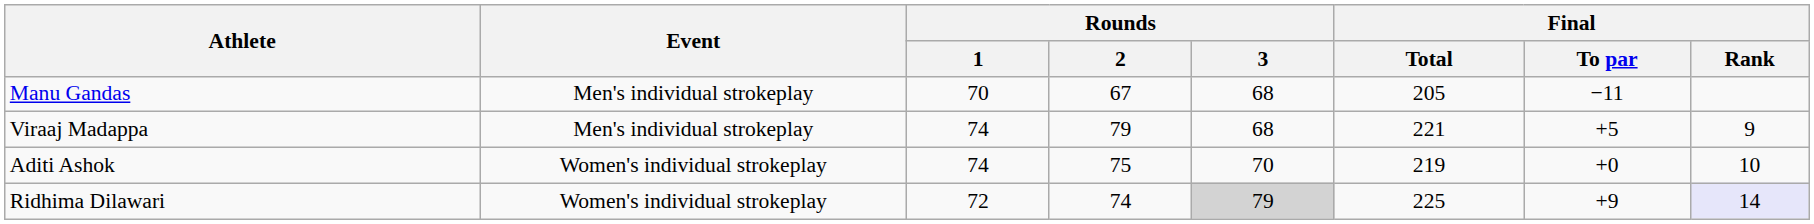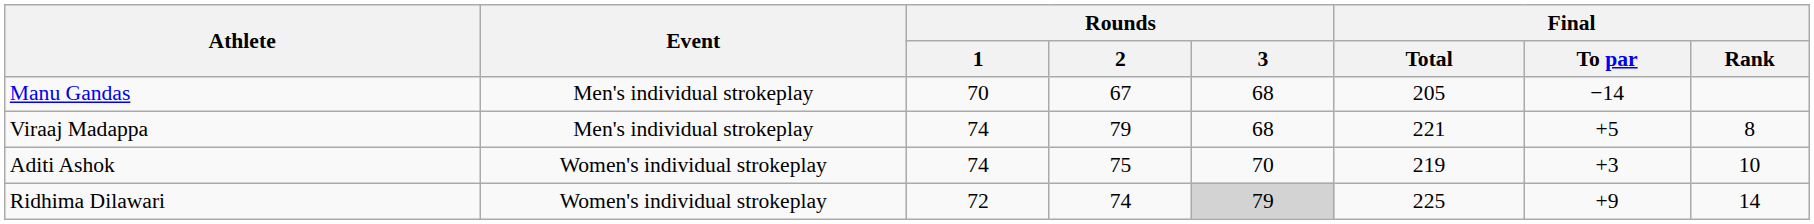 <table class=wikitable width="76%" style="font-size:90%;">
 <tr>
 <th rowspan="2" width="20%">Athlete</th>
 <th rowspan="2" width="18%">Event</th>
 <th colspan="3" width="18%">Rounds</th>
 <th colspan="3" width="20%">Final</th>
 </tr>
 <tr>
 <th width="6%">1</th>
 <th width="6%">2</th>
 <th width="6%">3</th>
 <th width="8%">Total</th>
 <th width="7%">To <a href='#'>par</a></th>
 <th width="5%">Rank</th>
 </tr>
 <tr>
 <td><a href='#'>Manu Gandas</a></td>
 <td align=center>Men's individual strokeplay</td>
 <td align=center>70</td>
 <td align=center>67</td>
 <td align=center>68</td>
 <td align=center>205</td>
-<td align=center>−11</td>
+<td align=center>−14</td>
 <td align=center></td>
 </tr>
 <tr>
 <td>Viraaj Madappa</td>
 <td align=center>Men's individual strokeplay</td>
 <td align=center>74</td>
 <td align=center>79</td>
 <td align=center>68</td>
 <td align=center>221</td>
 <td align=center>+5</td>
-<td align=center>9</td>
+<td align=center>8</td>
 </tr>
 <tr>
 <td>Aditi Ashok</td>
 <td align=center>Women's individual strokeplay</td>
 <td align=center>74</td>
 <td align=center>75</td>
 <td align=center>70</td>
 <td align=center>219</td>
-<td align=center>+0</td>
+<td align=center>+3</td>
 <td align=center>10</td>
 </tr>
 <tr>
 <td>Ridhima Dilawari</td>
 <td align=center>Women's individual strokeplay</td>
 <td align=center>72</td>
 <td align=center>74</td>
 <td align=center style="background: lightgrey;">79</td>
 <td align=center>225</td>
 <td align=center>+9</td>
-<td align=center style="background: lavender;">14</td>
+<td align=center>14</td>
 </tr>
 </table>
